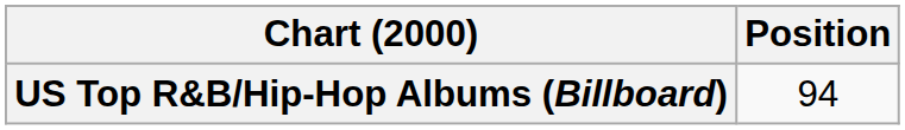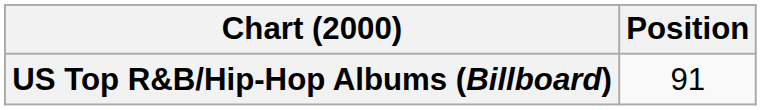 <table class="wikitable plainrowheaders" style="text-align:center">
 <tr>
 <th scope="col">Chart (2000)</th>
 <th scope="col">Position</th>
 </tr>
 <tr>
 <th scope="row">US Top R&B/Hip-Hop Albums (<em>Billboard</em>)</th>
-<td>94</td>
+<td>91</td>
 </tr>
 </table>
